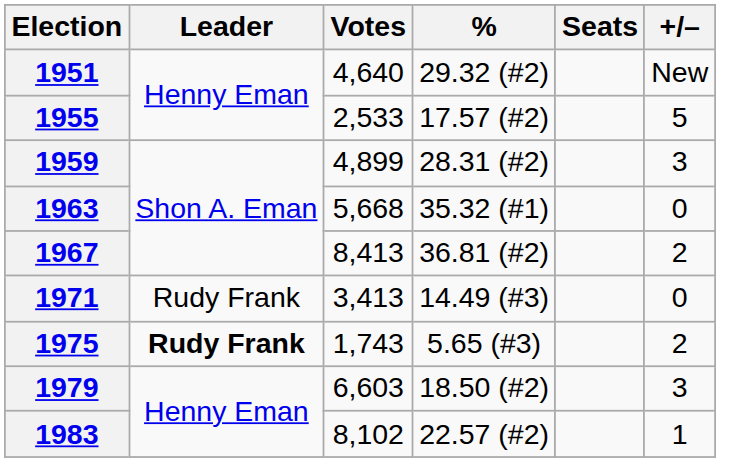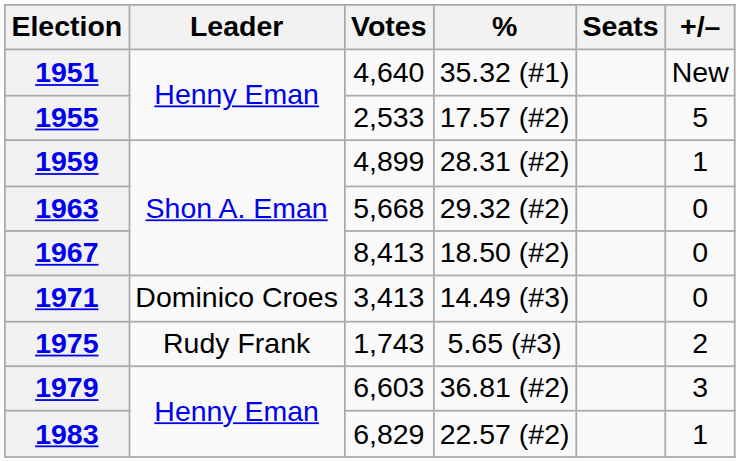 <table class=wikitable style=text-align:center>
 <tr>
 <th>Election</th>
 <th>Leader</th>
 <th>Votes</th>
 <th>%</th>
 <th>Seats</th>
 <th>+/–</th>
 </tr>
 <tr>
 <th><a href='#'>1951</a></th>
 <td rowspan=2><a href='#'>Henny Eman</a></td>
 <td>4,640</td>
-<td>29.32 (#2)</td>
+<td>35.32 (#1)</td>
 <td></td>
 <td>New</td>
 </tr>
 <tr>
 <th><a href='#'>1955</a></th>
 <td>2,533</td>
 <td>17.57 (#2)</td>
 <td></td>
 <td> 5</td>
 </tr>
 <tr>
 <th><a href='#'>1959</a></th>
 <td rowspan=3><a href='#'>Shon A. Eman</a></td>
 <td>4,899</td>
 <td>28.31 (#2)</td>
 <td></td>
-<td> 3</td>
+<td> 1</td>
 </tr>
 <tr>
 <th><a href='#'>1963</a></th>
 <td>5,668</td>
-<td>35.32 (#1)</td>
+<td>29.32 (#2)</td>
 <td></td>
 <td> 0</td>
 </tr>
 <tr>
 <th><a href='#'>1967</a></th>
 <td>8,413</td>
-<td>36.81 (#2)</td>
+<td>18.50 (#2)</td>
 <td></td>
-<td> 2</td>
+<td> 0</td>
 </tr>
 <tr>
 <th><a href='#'>1971</a></th>
-<td rowspan=1>Rudy Frank</td>
+<td rowspan=1>Dominico Croes</td>
 <td>3,413</td>
 <td>14.49 (#3)</td>
 <td></td>
 <td> 0</td>
 </tr>
 <tr>
 <th><a href='#'>1975</a></th>
-<td rowspan=1><strong>Rudy Frank</strong></td>
+<td rowspan=1>Rudy Frank</td>
 <td>1,743</td>
 <td>5.65 (#3)</td>
 <td></td>
 <td> 2</td>
 </tr>
 <tr>
 <th><a href='#'>1979</a></th>
 <td rowspan=2><a href='#'>Henny Eman</a></td>
 <td>6,603</td>
-<td>18.50 (#2)</td>
+<td>36.81 (#2)</td>
 <td></td>
 <td> 3</td>
 </tr>
 <tr>
 <th><a href='#'>1983</a></th>
-<td>8,102</td>
+<td>6,829</td>
 <td>22.57 (#2)</td>
 <td></td>
 <td> 1</td>
 </tr>
 </table>
